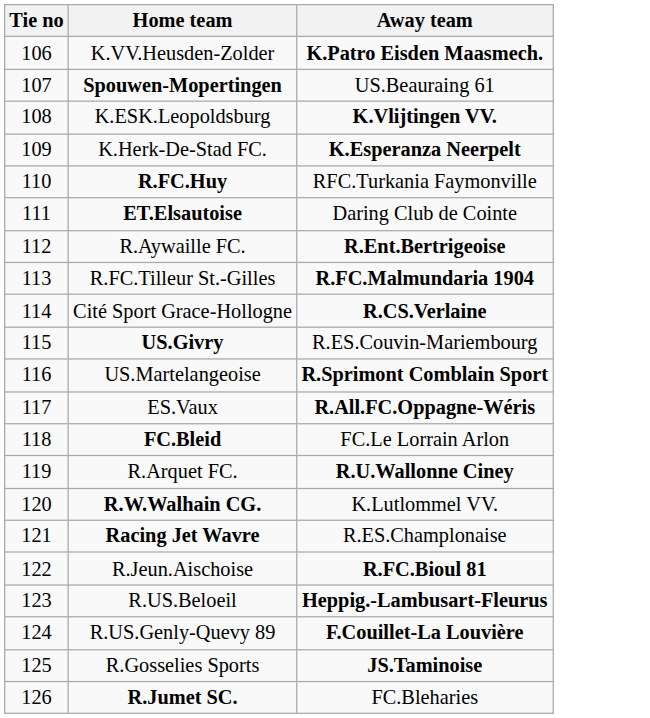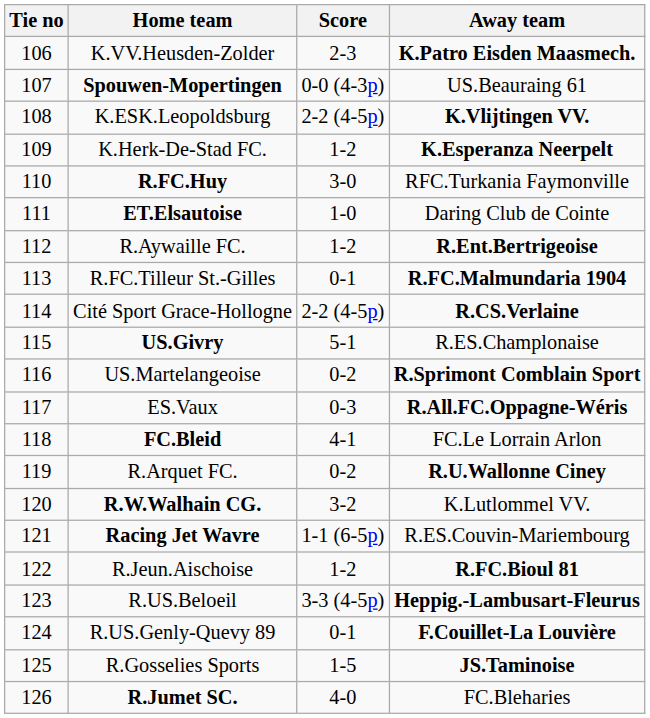 <table class="wikitable" style="text-align: center">
 <tr>
 <th>Tie no</th>
 <th>Home team</th>
+<th>Score</th>
 <th>Away team</th>
 </tr>
 <tr>
 <td>106</td>
 <td>K.VV.Heusden-Zolder</td>
+<td>2-3</td>
 <td><strong>K.Patro Eisden Maasmech.</strong></td>
 </tr>
 <tr>
 <td>107</td>
 <td><strong>Spouwen-Mopertingen</strong></td>
+<td>0-0 (4-3<a href='#'>p</a>)</td>
 <td>US.Beauraing 61</td>
 </tr>
 <tr>
 <td>108</td>
 <td>K.ESK.Leopoldsburg</td>
+<td>2-2 (4-5<a href='#'>p</a>)</td>
 <td><strong>K.Vlijtingen VV.</strong></td>
 </tr>
 <tr>
 <td>109</td>
 <td>K.Herk-De-Stad FC.</td>
+<td>1-2</td>
 <td><strong>K.Esperanza Neerpelt</strong></td>
 </tr>
 <tr>
 <td>110</td>
 <td><strong>R.FC.Huy</strong></td>
+<td>3-0</td>
 <td>RFC.Turkania Faymonville</td>
 </tr>
 <tr>
 <td>111</td>
 <td><strong>ET.Elsautoise</strong></td>
+<td>1-0</td>
 <td>Daring Club de Cointe</td>
 </tr>
 <tr>
 <td>112</td>
 <td>R.Aywaille FC.</td>
+<td>1-2</td>
 <td><strong>R.Ent.Bertrigeoise</strong></td>
 </tr>
 <tr>
 <td>113</td>
 <td>R.FC.Tilleur St.-Gilles</td>
+<td>0-1</td>
 <td><strong>R.FC.Malmundaria 1904</strong></td>
 </tr>
 <tr>
 <td>114</td>
 <td>Cité Sport Grace-Hollogne</td>
+<td>2-2 (4-5<a href='#'>p</a>)</td>
 <td><strong>R.CS.Verlaine</strong></td>
 </tr>
 <tr>
 <td>115</td>
 <td><strong>US.Givry</strong></td>
-<td>R.ES.Couvin-Mariembourg</td>
+<td>5-1</td>
+<td>R.ES.Champlonaise</td>
 </tr>
 <tr>
 <td>116</td>
 <td>US.Martelangeoise</td>
+<td>0-2</td>
 <td><strong>R.Sprimont Comblain Sport</strong></td>
 </tr>
 <tr>
 <td>117</td>
 <td>ES.Vaux</td>
+<td>0-3</td>
 <td><strong>R.All.FC.Oppagne-Wéris</strong></td>
 </tr>
 <tr>
 <td>118</td>
 <td><strong>FC.Bleid</strong></td>
+<td>4-1</td>
 <td>FC.Le Lorrain Arlon</td>
 </tr>
 <tr>
 <td>119</td>
 <td>R.Arquet FC.</td>
+<td>0-2</td>
 <td><strong>R.U.Wallonne Ciney</strong></td>
 </tr>
 <tr>
 <td>120</td>
 <td><strong>R.W.Walhain CG.</strong></td>
+<td>3-2</td>
 <td>K.Lutlommel VV.</td>
 </tr>
 <tr>
 <td>121</td>
 <td><strong>Racing Jet Wavre</strong></td>
-<td>R.ES.Champlonaise</td>
+<td>1-1 (6-5<a href='#'>p</a>)</td>
+<td>R.ES.Couvin-Mariembourg</td>
 </tr>
 <tr>
 <td>122</td>
 <td>R.Jeun.Aischoise</td>
+<td>1-2</td>
 <td><strong>R.FC.Bioul 81</strong></td>
 </tr>
 <tr>
 <td>123</td>
 <td>R.US.Beloeil</td>
+<td>3-3 (4-5<a href='#'>p</a>)</td>
 <td><strong>Heppig.-Lambusart-Fleurus</strong></td>
 </tr>
 <tr>
 <td>124</td>
 <td>R.US.Genly-Quevy 89</td>
+<td>0-1</td>
 <td><strong>F.Couillet-La Louvière</strong></td>
 </tr>
 <tr>
 <td>125</td>
 <td>R.Gosselies Sports</td>
+<td>1-5</td>
 <td><strong>JS.Taminoise</strong></td>
 </tr>
 <tr>
 <td>126</td>
 <td><strong>R.Jumet SC.</strong></td>
+<td>4-0</td>
 <td>FC.Bleharies</td>
 </tr>
 </table>
